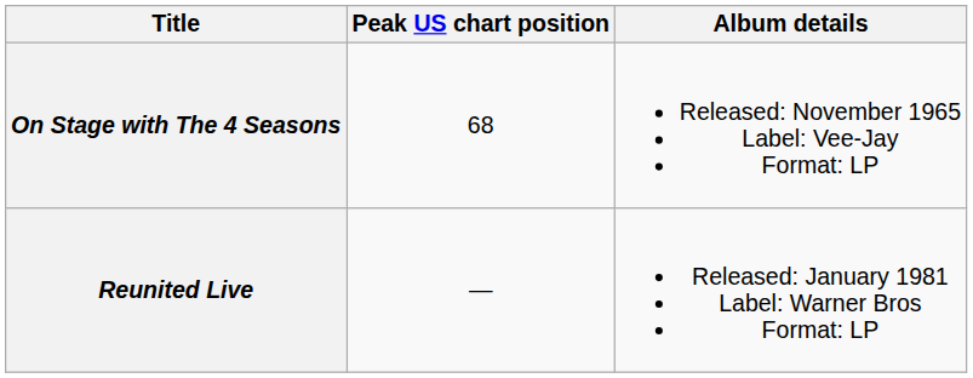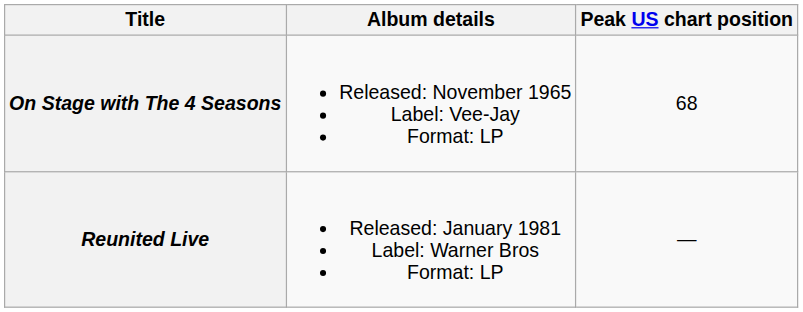 <table class="wikitable plainrowheaders" style="text-align:center;">
 <tr>
 <th scope="col">Title</th>
+<th scope="col">Album details</th>
 <th scope="col">Peak <a href='#'>US</a> chart position<br></th>
-<th scope="col">Album details</th>
 </tr>
 <tr>
 <th scope="row"><em>On Stage with The 4 Seasons</em></th>
+<td><br><ul><li>Released: November 1965</li><li>Label: Vee-Jay</li><li>Format: LP</li></ul></td>
 <td>68</td>
-<td><br><ul><li>Released: November 1965</li><li>Label: Vee-Jay</li><li>Format: LP</li></ul></td>
 </tr>
 <tr>
 <th scope="row"><em>Reunited Live</em></th>
+<td><br><ul><li>Released: January 1981</li><li>Label: Warner Bros</li><li>Format: LP</li></ul></td>
 <td>—</td>
-<td><br><ul><li>Released: January 1981</li><li>Label: Warner Bros</li><li>Format: LP</li></ul></td>
 </tr>
 </table>
